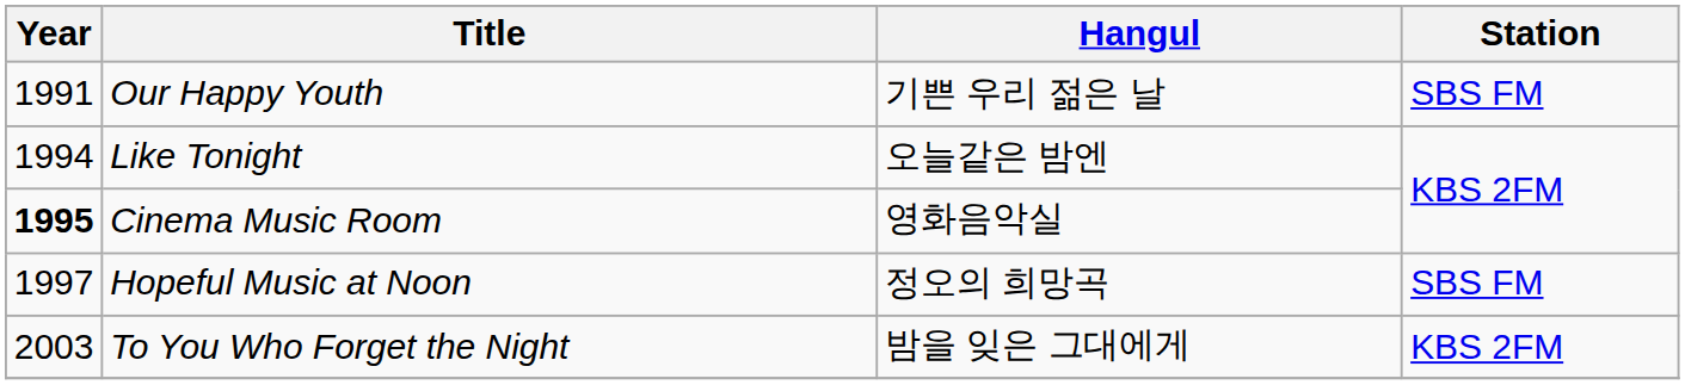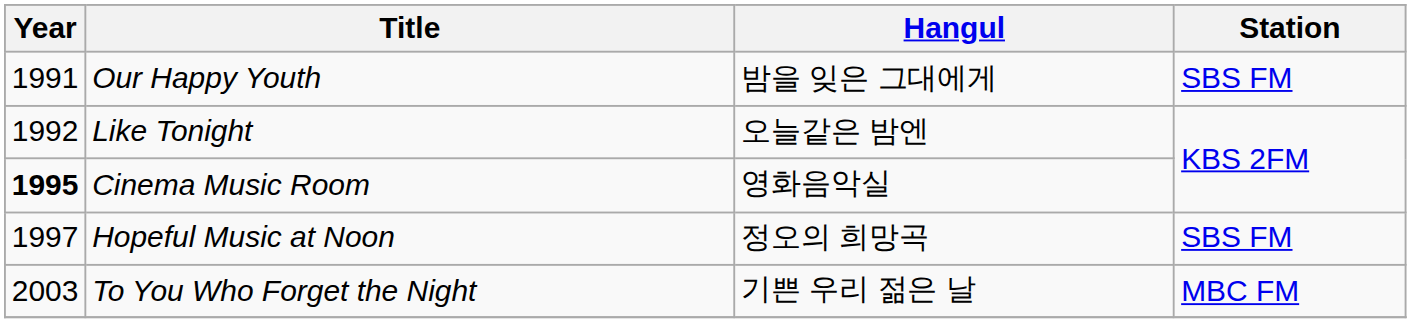 <table class="wikitable" style="width:750px">
 <tr>
 <th width=10>Year</th>
 <th>Title</th>
 <th><a href='#'>Hangul</a></th>
 <th>Station</th>
 </tr>
 <tr>
 <td>1991</td>
 <td><em>Our Happy Youth</em></td>
-<td>기쁜 우리 젊은 날</td>
+<td>밤을 잊은 그대에게</td>
 <td><a href='#'>SBS FM</a></td>
 </tr>
 <tr>
-<td>1994</td>
+<td>1992</td>
 <td><em>Like Tonight</em></td>
 <td>오늘같은 밤엔</td>
 <td rowspan="2"><a href='#'>KBS 2FM</a></td>
 </tr>
 <tr>
 <td><strong>1995</strong></td>
 <td><em>Cinema Music Room</em></td>
 <td>영화음악실</td>
 </tr>
 <tr>
 <td>1997</td>
 <td><em>Hopeful Music at Noon</em></td>
 <td>정오의 희망곡</td>
 <td><a href='#'>SBS FM</a></td>
 </tr>
 <tr>
 <td>2003</td>
 <td><em>To You Who Forget the Night</em></td>
-<td>밤을 잊은 그대에게</td>
-<td><a href='#'>KBS 2FM</a></td>
+<td>기쁜 우리 젊은 날</td>
+<td><a href='#'>MBC FM</a></td>
 </tr>
 <tr>
 </tr>
 </table>
